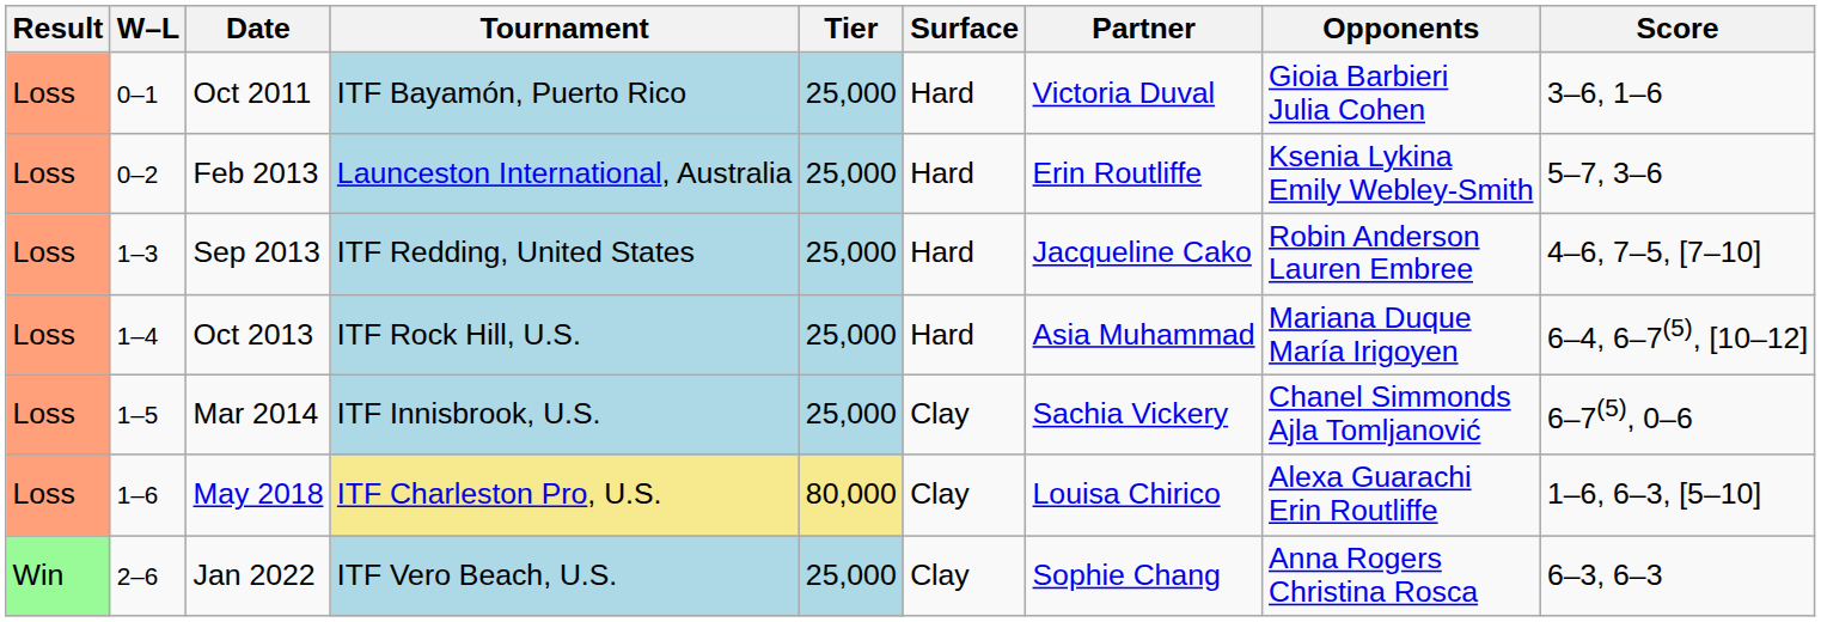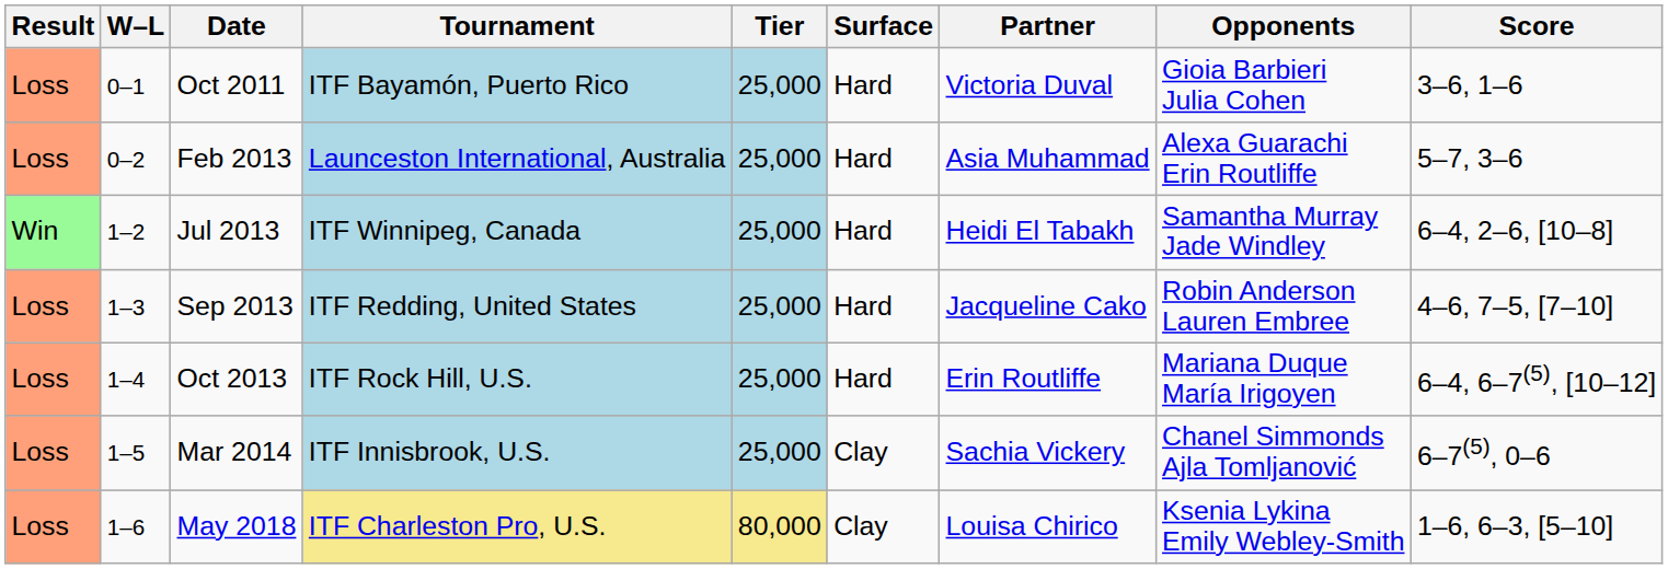 <table class="sortable wikitable">
 <tr>
 <th>Result</th>
 <th class="unsortable">W–L</th>
 <th>Date</th>
 <th>Tournament</th>
 <th>Tier</th>
 <th>Surface</th>
 <th>Partner</th>
 <th>Opponents</th>
 <th class="unsortable">Score</th>
 </tr>
 <tr>
 <td style="background:#ffa07a;">Loss</td>
 <td><small>0–1</small></td>
 <td>Oct 2011</td>
 <td style="background:lightblue;">ITF Bayamón, Puerto Rico</td>
 <td style="background:lightblue;">25,000</td>
 <td>Hard</td>
 <td> <a href='#'>Victoria Duval</a></td>
 <td> <a href='#'>Gioia Barbieri</a> <br>  <a href='#'>Julia Cohen</a></td>
 <td>3–6, 1–6</td>
 </tr>
 <tr>
 <td style="background:#ffa07a;">Loss</td>
 <td><small>0–2</small></td>
 <td>Feb 2013</td>
 <td style="background:lightblue;"><a href='#'>Launceston International</a>, Australia</td>
 <td style="background:lightblue;">25,000</td>
 <td>Hard</td>
-<td> <a href='#'>Erin Routliffe</a></td>
-<td> <a href='#'>Ksenia Lykina</a> <br>  <a href='#'>Emily Webley-Smith</a></td>
+<td> <a href='#'>Asia Muhammad</a></td>
+<td> <a href='#'>Alexa Guarachi</a> <br>  <a href='#'>Erin Routliffe</a></td>
 <td>5–7, 3–6</td>
+</tr>
+<tr>
+<td style="background:#98fb98;">Win</td>
+<td><small>1–2</small></td>
+<td>Jul 2013</td>
+<td style="background:lightblue;">ITF Winnipeg, Canada</td>
+<td style="background:lightblue;">25,000</td>
+<td>Hard</td>
+<td> <a href='#'>Heidi El Tabakh</a></td>
+<td> <a href='#'>Samantha Murray</a> <br>  <a href='#'>Jade Windley</a></td>
+<td>6–4, 2–6, [10–8]</td>
 </tr>
 <tr>
 <td style="background:#ffa07a;">Loss</td>
 <td><small>1–3</small></td>
 <td>Sep 2013</td>
 <td style="background:lightblue;">ITF Redding, United States</td>
 <td style="background:lightblue;">25,000</td>
 <td>Hard</td>
 <td> <a href='#'>Jacqueline Cako</a></td>
 <td> <a href='#'>Robin Anderson</a> <br>  <a href='#'>Lauren Embree</a></td>
 <td>4–6, 7–5, [7–10]</td>
 </tr>
 <tr>
 <td style="background:#ffa07a;">Loss</td>
 <td><small>1–4</small></td>
 <td>Oct 2013</td>
 <td style="background:lightblue;">ITF Rock Hill, U.S.</td>
 <td style="background:lightblue;">25,000</td>
 <td>Hard</td>
-<td> <a href='#'>Asia Muhammad</a></td>
+<td> <a href='#'>Erin Routliffe</a></td>
 <td> <a href='#'>Mariana Duque</a> <br>  <a href='#'>María Irigoyen</a></td>
 <td>6–4, 6–7<sup>(5)</sup>, [10–12]</td>
 </tr>
 <tr>
 <td style="background:#ffa07a;">Loss</td>
 <td><small>1–5</small></td>
 <td>Mar 2014</td>
 <td style="background:lightblue;">ITF Innisbrook, U.S.</td>
 <td style="background:lightblue;">25,000</td>
 <td>Clay</td>
 <td> <a href='#'>Sachia Vickery</a></td>
 <td> <a href='#'>Chanel Simmonds</a> <br>  <a href='#'>Ajla Tomljanović</a></td>
 <td>6–7<sup>(5)</sup>, 0–6</td>
 </tr>
 <tr>
 <td style="background:#ffa07a;">Loss</td>
 <td><small>1–6</small></td>
 <td><a href='#'>May 2018</a></td>
 <td style="background:#f7e98e;"><a href='#'>ITF Charleston Pro</a>, U.S.</td>
 <td style="background:#f7e98e;">80,000</td>
 <td>Clay</td>
 <td> <a href='#'>Louisa Chirico</a></td>
-<td> <a href='#'>Alexa Guarachi</a> <br>  <a href='#'>Erin Routliffe</a></td>
+<td> <a href='#'>Ksenia Lykina</a> <br>  <a href='#'>Emily Webley-Smith</a></td>
 <td>1–6, 6–3, [5–10]</td>
 </tr>
-<tr>
-<td bgcolor=98FB98>Win</td>
-<td><small>2–6</small></td>
-<td>Jan 2022</td>
-<td style="background:lightblue;">ITF Vero Beach, U.S.</td>
-<td style="background:lightblue;">25,000</td>
-<td>Clay</td>
-<td> <a href='#'>Sophie Chang</a></td>
-<td> <a href='#'>Anna Rogers</a>  <br>  <a href='#'>Christina Rosca</a></td>
-<td>6–3, 6–3</td>
-</tr>
 </table>
